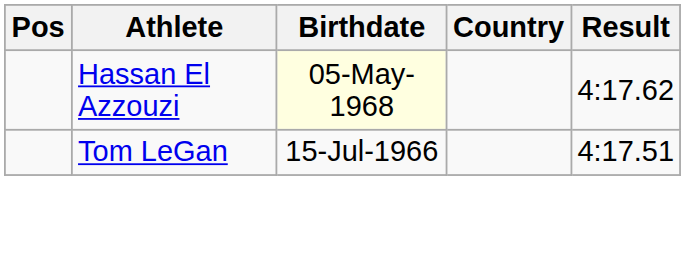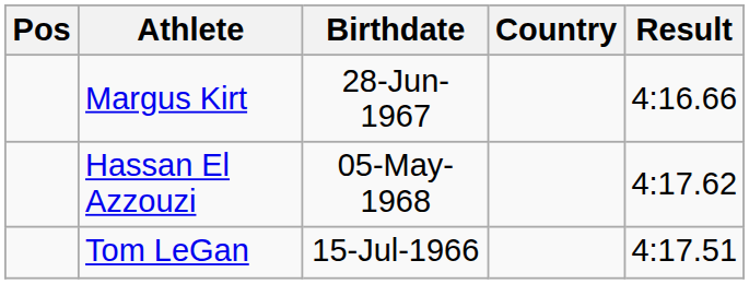 <table class="wikitable"  style="text-align:center; width:60%;">
 <tr>
 <th>Pos</th>
 <th>Athlete</th>
 <th>Birthdate</th>
 <th>Country</th>
 <th>Result</th>
 </tr>
 <tr>
 <td align=center></td>
+<td align=left><a href='#'>Margus Kirt</a></td>
+<td>28-Jun-1967</td>
+<td align=left></td>
+<td>4:16.66</td>
+</tr>
+<tr>
+<td align=center></td>
 <td align=left><a href='#'>Hassan El Azzouzi</a></td>
-<td style="background: lightyellow;">05-May-1968</td>
+<td>05-May-1968</td>
 <td align=left></td>
 <td>4:17.62</td>
 </tr>
 <tr>
 <td align=center></td>
 <td align=left><a href='#'>Tom LeGan</a></td>
 <td>15-Jul-1966</td>
 <td align=left></td>
 <td>4:17.51</td>
 </tr>
 </table>
